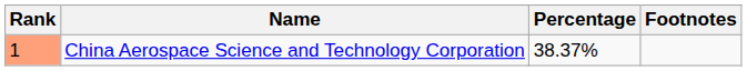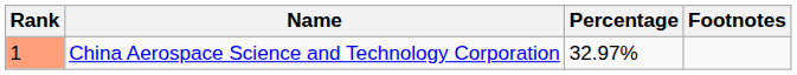 <table class="wikitable">
 <tr>
 <th>Rank</th>
 <th>Name</th>
 <th>Percentage</th>
 <th>Footnotes</th>
 </tr>
 <tr>
 <td style="background: lightsalmon;">1</td>
 <td><a href='#'>China Aerospace Science and Technology Corporation</a></td>
-<td>38.37%</td>
+<td>32.97%</td>
 <td></td>
 </tr>
 </table>
